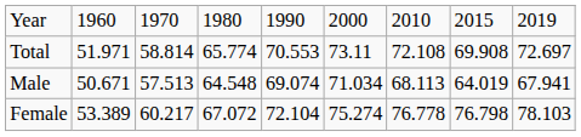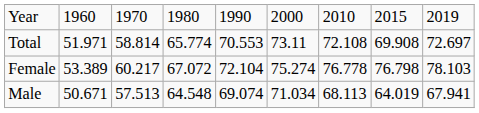 <table class="wikitable">
 <tr>
 <td>Year</td>
 <td>1960</td>
 <td>1970</td>
 <td>1980</td>
 <td>1990</td>
 <td>2000</td>
 <td>2010</td>
 <td>2015</td>
 <td>2019</td>
 </tr>
 <tr>
 <td>Total</td>
 <td>51.971</td>
 <td>58.814</td>
 <td>65.774</td>
 <td>70.553</td>
 <td>73.11</td>
 <td>72.108</td>
 <td>69.908</td>
 <td>72.697</td>
 </tr>
 <tr>
+<td>Female</td>
+<td>53.389</td>
+<td>60.217</td>
+<td>67.072</td>
+<td>72.104</td>
+<td>75.274</td>
+<td>76.778</td>
+<td>76.798</td>
+<td>78.103</td>
+</tr>
+<tr>
 <td>Male</td>
 <td>50.671</td>
 <td>57.513</td>
 <td>64.548</td>
 <td>69.074</td>
 <td>71.034</td>
 <td>68.113</td>
 <td>64.019</td>
 <td>67.941</td>
 </tr>
-<tr>
-<td>Female</td>
-<td>53.389</td>
-<td>60.217</td>
-<td>67.072</td>
-<td>72.104</td>
-<td>75.274</td>
-<td>76.778</td>
-<td>76.798</td>
-<td>78.103</td>
-</tr>
 </table>
